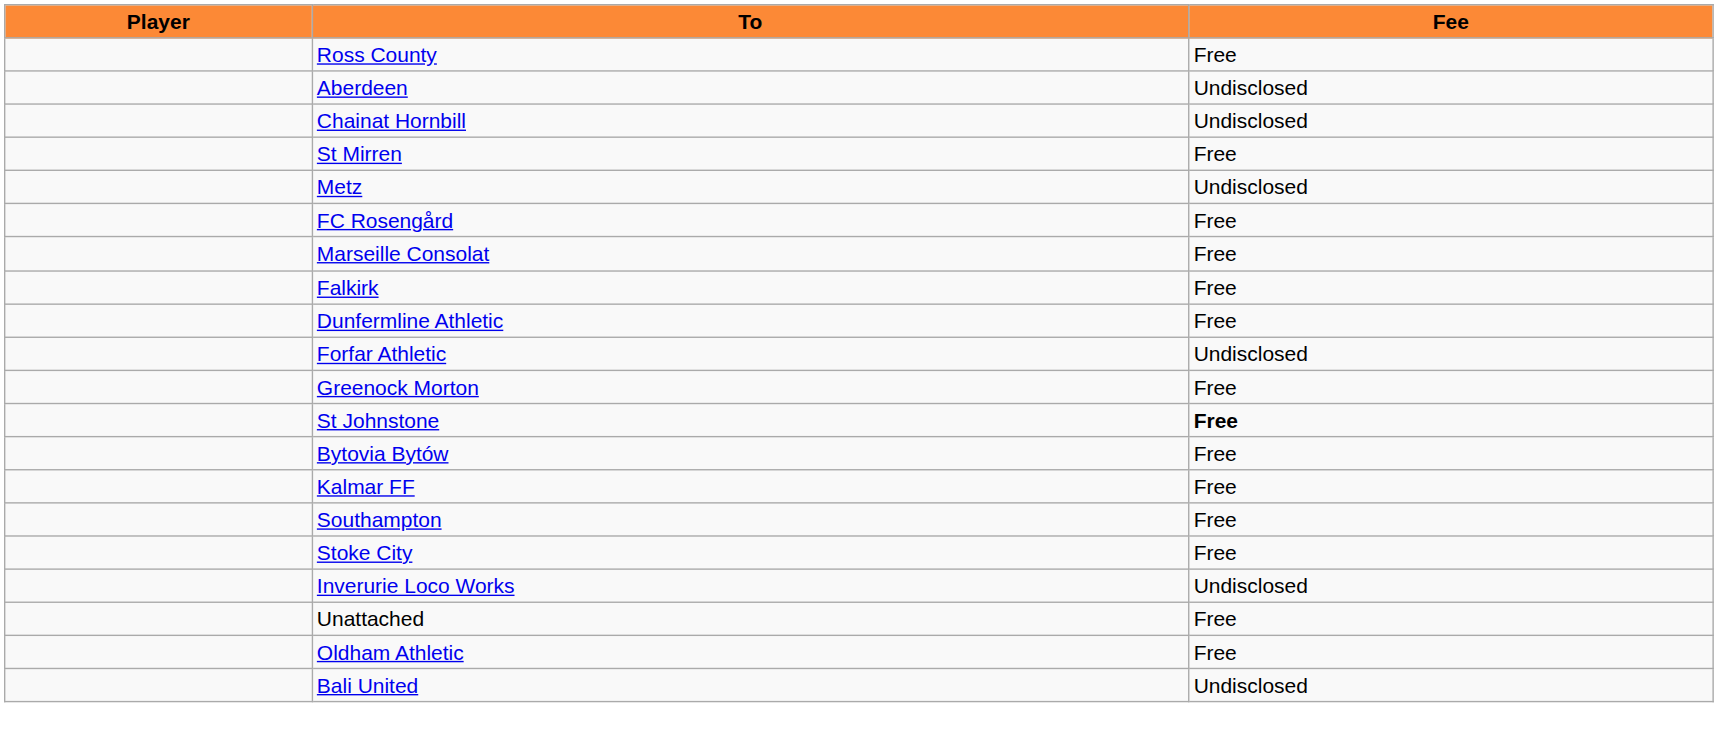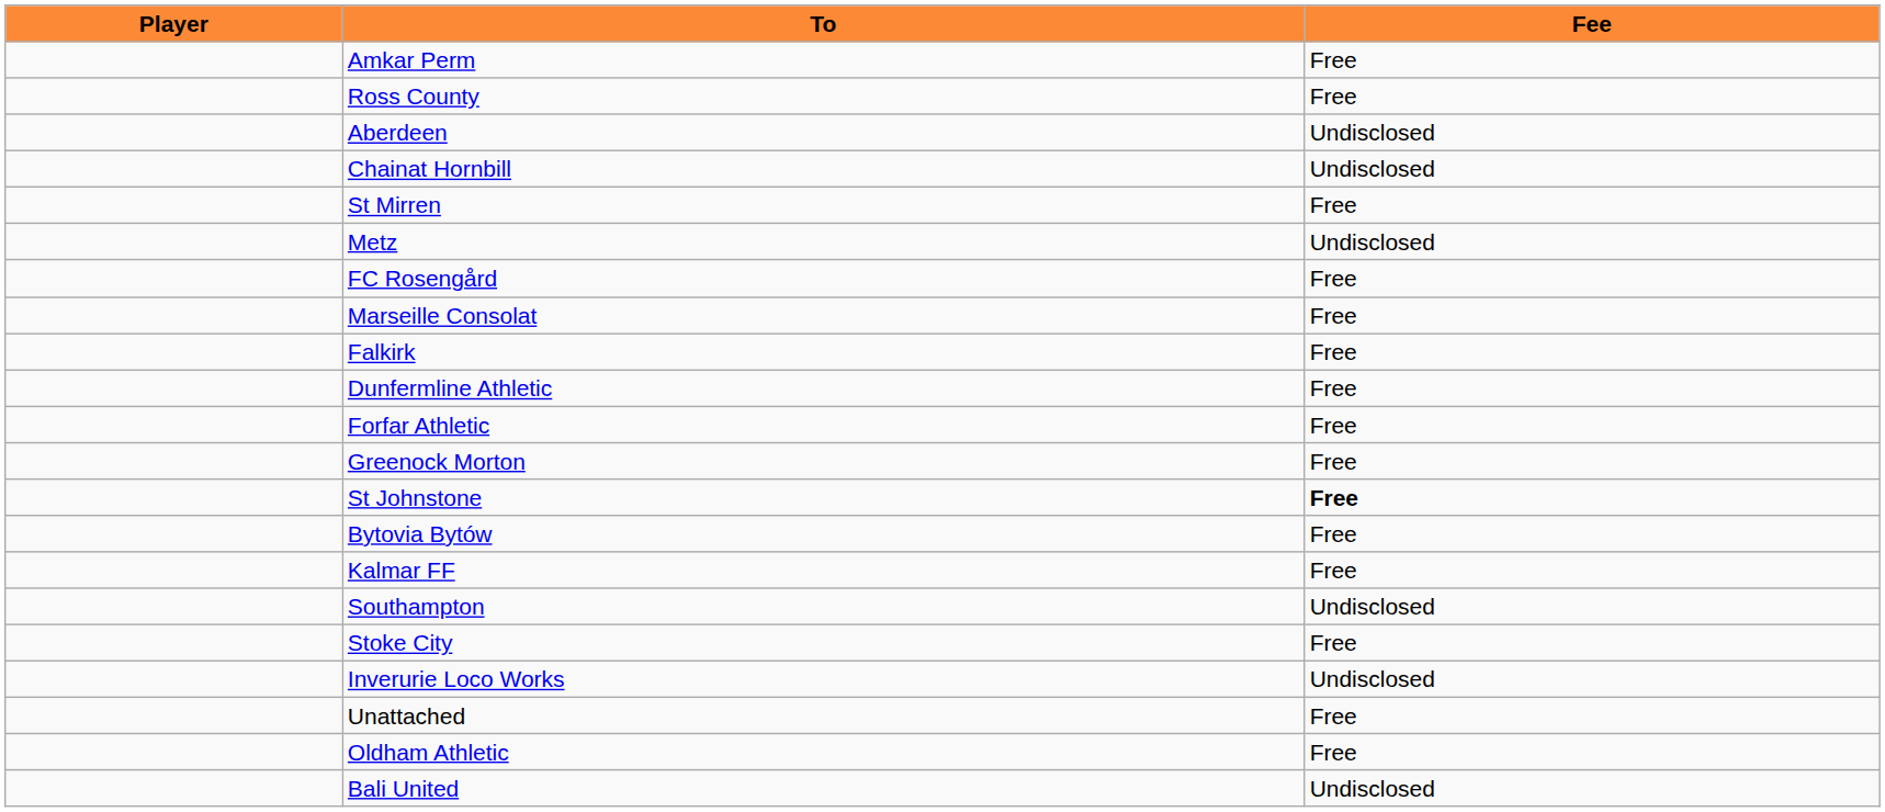 <table class="wikitable" style="text-align:left; font-size:95%;width:98%;">
 <tr>
 <th style="background:#FC8936; color:black;">Player</th>
 <th style="background:#FC8936; color:black;">To</th>
 <th style="background:#FC8936; color:black;">Fee</th>
+</tr>
+<tr>
+<td> </td>
+<td> <a href='#'>Amkar Perm</a></td>
+<td>Free</td>
 </tr>
 <tr>
 <td> </td>
 <td> <a href='#'>Ross County</a></td>
 <td>Free</td>
 </tr>
 <tr>
 <td> </td>
 <td> <a href='#'>Aberdeen</a></td>
 <td>Undisclosed</td>
 </tr>
 <tr>
 <td> </td>
 <td> <a href='#'>Chainat Hornbill</a></td>
 <td>Undisclosed</td>
 </tr>
 <tr>
 <td> </td>
 <td> <a href='#'>St Mirren</a></td>
 <td>Free</td>
 </tr>
 <tr>
 <td> </td>
 <td> <a href='#'>Metz</a></td>
 <td>Undisclosed</td>
 </tr>
 <tr>
 <td> </td>
 <td> <a href='#'>FC Rosengård</a></td>
 <td>Free</td>
 </tr>
 <tr>
 <td> </td>
 <td> <a href='#'>Marseille Consolat</a></td>
 <td>Free</td>
 </tr>
 <tr>
 <td> </td>
 <td> <a href='#'>Falkirk</a></td>
 <td>Free</td>
 </tr>
 <tr>
 <td> </td>
 <td> <a href='#'>Dunfermline Athletic</a></td>
 <td>Free</td>
 </tr>
 <tr>
 <td> </td>
 <td> <a href='#'>Forfar Athletic</a></td>
-<td>Undisclosed</td>
+<td>Free</td>
 </tr>
 <tr>
 <td> </td>
 <td> <a href='#'>Greenock Morton</a></td>
 <td>Free</td>
 </tr>
 <tr>
 <td> </td>
 <td> <a href='#'>St Johnstone</a></td>
 <td><strong>Free</strong></td>
 </tr>
 <tr>
 <td> </td>
 <td> <a href='#'>Bytovia Bytów</a></td>
 <td>Free</td>
 </tr>
 <tr>
 <td> </td>
 <td> <a href='#'>Kalmar FF</a></td>
 <td>Free</td>
 </tr>
 <tr>
 <td> </td>
 <td> <a href='#'>Southampton</a></td>
-<td>Free</td>
+<td>Undisclosed</td>
 </tr>
 <tr>
 <td> </td>
 <td> <a href='#'>Stoke City</a></td>
 <td>Free</td>
 </tr>
 <tr>
 <td> </td>
 <td> <a href='#'>Inverurie Loco Works</a></td>
 <td>Undisclosed</td>
 </tr>
 <tr>
 <td> </td>
 <td>Unattached</td>
 <td>Free</td>
 </tr>
 <tr>
 <td> </td>
 <td> <a href='#'>Oldham Athletic</a></td>
 <td>Free</td>
 </tr>
 <tr>
 <td> </td>
 <td> <a href='#'>Bali United</a></td>
 <td>Undisclosed</td>
 </tr>
 </table>
